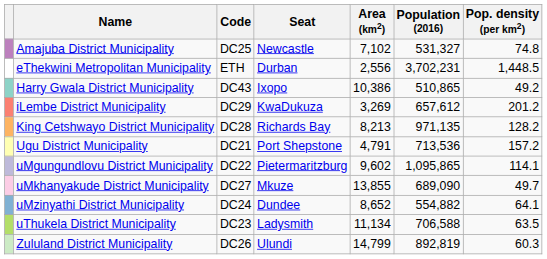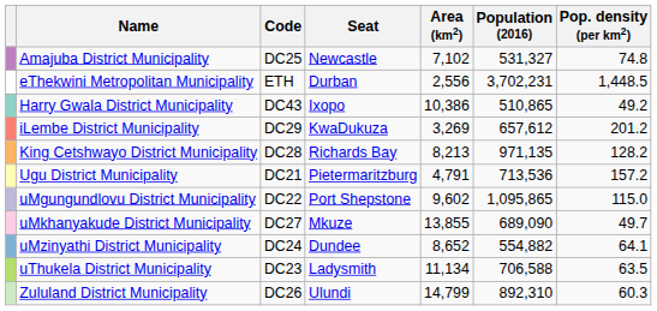 <table class="wikitable sortable">
 <tr>
 <th class="unsortable"> </th>
 <th>Name</th>
 <th>Code</th>
 <th>Seat</th>
 <th>Area<br><small>(km<sup>2</sup>)</small></th>
 <th>Population<br><small>(2016)</small></th>
 <th>Pop. density<br><small>(per km<sup>2</sup>)</small></th>
 </tr>
 <tr>
 <td style="text-align:center;background-color:#BC80BD"></td>
 <td><a href='#'>Amajuba District Municipality</a></td>
 <td>DC25</td>
 <td><a href='#'>Newcastle</a></td>
 <td style="text-align:right">7,102</td>
 <td style="text-align:right">531,327</td>
 <td style="text-align:right">74.8</td>
 </tr>
 <tr>
 <td style="text-align:center;background-color:#FFFFFF"></td>
 <td><a href='#'>eThekwini Metropolitan Municipality</a></td>
 <td>ETH</td>
 <td><a href='#'>Durban</a></td>
 <td style="text-align:right">2,556</td>
 <td style="text-align:right">3,702,231</td>
 <td style="text-align:right">1,448.5</td>
 </tr>
 <tr>
 <td style="text-align:center;background-color:#8DD3C7"></td>
 <td><a href='#'>Harry Gwala District Municipality</a></td>
 <td>DC43</td>
 <td><a href='#'>Ixopo</a></td>
 <td style="text-align:right">10,386</td>
 <td style="text-align:right">510,865</td>
 <td style="text-align:right">49.2</td>
 </tr>
 <tr>
 <td style="text-align:center;background-color:#FB8072"></td>
 <td><a href='#'>iLembe District Municipality</a></td>
 <td>DC29</td>
 <td><a href='#'>KwaDukuza</a></td>
 <td style="text-align:right">3,269</td>
 <td style="text-align:right">657,612</td>
 <td style="text-align:right">201.2</td>
 </tr>
 <tr>
 <td style="text-align:center;background-color:#FDB462"></td>
 <td><a href='#'>King Cetshwayo District Municipality</a></td>
 <td>DC28</td>
 <td><a href='#'>Richards Bay</a></td>
 <td style="text-align:right">8,213</td>
 <td style="text-align:right">971,135</td>
 <td style="text-align:right">128.2</td>
 </tr>
 <tr>
 <td style="text-align:center;background-color:#FFFFB3"></td>
 <td><a href='#'>Ugu District Municipality</a></td>
 <td>DC21</td>
-<td><a href='#'>Port Shepstone</a></td>
+<td><a href='#'>Pietermaritzburg</a></td>
 <td style="text-align:right">4,791</td>
 <td style="text-align:right">713,536</td>
 <td style="text-align:right">157.2</td>
 </tr>
 <tr>
 <td style="text-align:center;background-color:#BEBADA"></td>
 <td><a href='#'>uMgungundlovu District Municipality</a></td>
 <td>DC22</td>
-<td><a href='#'>Pietermaritzburg</a></td>
+<td><a href='#'>Port Shepstone</a></td>
 <td style="text-align:right">9,602</td>
 <td style="text-align:right">1,095,865</td>
-<td style="text-align:right">114.1</td>
+<td style="text-align:right">115.0</td>
 </tr>
 <tr>
 <td style="text-align:center;background-color:#FCCDE5"></td>
 <td><a href='#'>uMkhanyakude District Municipality</a></td>
 <td>DC27</td>
 <td><a href='#'>Mkuze</a></td>
 <td style="text-align:right">13,855</td>
 <td style="text-align:right">689,090</td>
 <td style="text-align:right">49.7</td>
 </tr>
 <tr>
 <td style="text-align:center;background-color:#80B1D3"></td>
 <td><a href='#'>uMzinyathi District Municipality</a></td>
 <td>DC24</td>
 <td><a href='#'>Dundee</a></td>
 <td style="text-align:right">8,652</td>
 <td style="text-align:right">554,882</td>
 <td style="text-align:right">64.1</td>
 </tr>
 <tr>
 <td style="text-align:center;background-color:#B3DE69"></td>
 <td><a href='#'>uThukela District Municipality</a></td>
 <td>DC23</td>
 <td><a href='#'>Ladysmith</a></td>
 <td style="text-align:right">11,134</td>
 <td style="text-align:right">706,588</td>
 <td style="text-align:right">63.5</td>
 </tr>
 <tr>
 <td style="text-align:center;background-color:#CCEBC5"></td>
 <td><a href='#'>Zululand District Municipality</a></td>
 <td>DC26</td>
 <td><a href='#'>Ulundi</a></td>
 <td style="text-align:right">14,799</td>
-<td style="text-align:right">892,819</td>
+<td style="text-align:right">892,310</td>
 <td style="text-align:right">60.3</td>
 </tr>
 </table>
